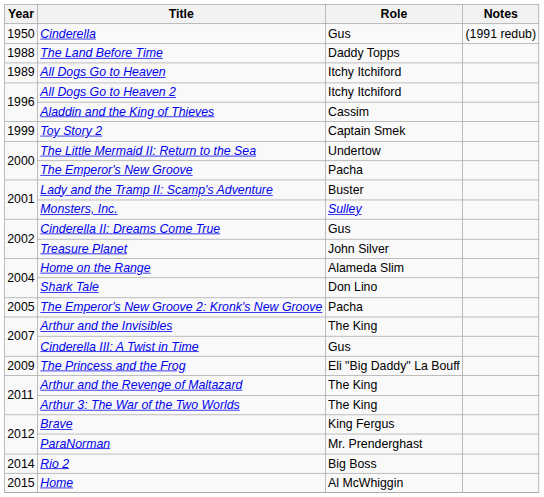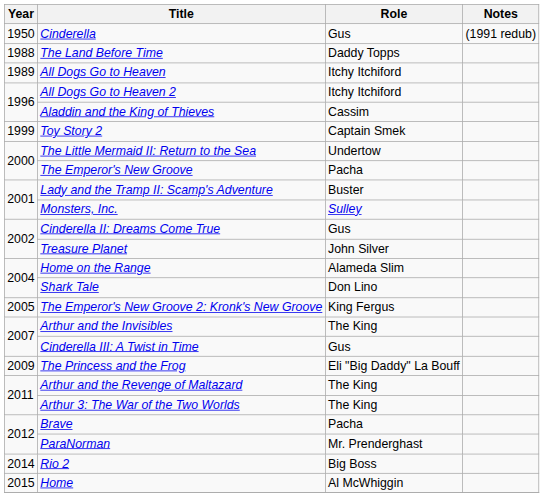 <table class="wikitable sortable">
 <tr>
 <th>Year</th>
 <th>Title</th>
 <th>Role</th>
 <th class="unsortable">Notes</th>
 </tr>
 <tr>
 <td>1950</td>
 <td><em><a href='#'>Cinderella</a></em></td>
 <td>Gus</td>
 <td>(1991 redub)</td>
 </tr>
 <tr>
 <td>1988</td>
 <td><em><a href='#'>The Land Before Time</a></em></td>
 <td>Daddy Topps</td>
 <td></td>
 </tr>
 <tr>
 <td>1989</td>
 <td><em><a href='#'>All Dogs Go to Heaven</a></em></td>
 <td>Itchy Itchiford</td>
 <td></td>
 </tr>
 <tr>
 <td rowspan=2>1996</td>
 <td><em><a href='#'>All Dogs Go to Heaven 2</a></em></td>
 <td>Itchy Itchiford</td>
 <td></td>
 </tr>
 <tr>
 <td><em><a href='#'>Aladdin and the King of Thieves</a></em></td>
 <td>Cassim</td>
 <td></td>
 </tr>
 <tr>
 <td>1999</td>
 <td><em><a href='#'>Toy Story 2</a></em></td>
 <td>Captain Smek</td>
 <td></td>
 </tr>
 <tr>
 <td rowspan=2>2000</td>
 <td><em><a href='#'>The Little Mermaid II: Return to the Sea</a></em></td>
 <td>Undertow</td>
 <td></td>
 </tr>
 <tr>
 <td><em><a href='#'>The Emperor's New Groove</a></em></td>
 <td>Pacha</td>
 <td></td>
 </tr>
 <tr>
 <td rowspan=2>2001</td>
 <td><em><a href='#'>Lady and the Tramp II: Scamp's Adventure</a></em></td>
 <td>Buster</td>
 <td></td>
 </tr>
 <tr>
 <td><em><a href='#'>Monsters, Inc.</a></em></td>
 <td><em><a href='#'>Sulley</a></em></td>
 <td></td>
 </tr>
 <tr>
 <td rowspan=2>2002</td>
 <td><em><a href='#'>Cinderella II: Dreams Come True</a></em></td>
 <td>Gus</td>
 <td></td>
 </tr>
 <tr>
 <td><em><a href='#'>Treasure Planet</a></em></td>
 <td>John Silver</td>
 <td></td>
 </tr>
 <tr>
 <td rowspan=2>2004</td>
 <td><em><a href='#'>Home on the Range</a></em></td>
 <td>Alameda Slim</td>
 <td></td>
 </tr>
 <tr>
 <td><em><a href='#'>Shark Tale</a></em></td>
 <td>Don Lino</td>
 <td></td>
 </tr>
 <tr>
 <td>2005</td>
 <td><em><a href='#'>The Emperor's New Groove 2: Kronk's New Groove</a></em></td>
-<td>Pacha</td>
+<td>King Fergus</td>
 <td></td>
 </tr>
 <tr>
 <td rowspan=2>2007</td>
 <td><em><a href='#'>Arthur and the Invisibles</a></em></td>
 <td>The King</td>
 <td></td>
 </tr>
 <tr>
 <td><em><a href='#'>Cinderella III: A Twist in Time</a></em></td>
 <td>Gus</td>
 <td></td>
 </tr>
 <tr>
 <td>2009</td>
 <td><em><a href='#'>The Princess and the Frog</a></em></td>
 <td>Eli "Big Daddy" La Bouff</td>
 <td></td>
 </tr>
 <tr>
 <td rowspan=2>2011</td>
 <td><em><a href='#'>Arthur and the Revenge of Maltazard</a></em></td>
 <td>The King</td>
 <td></td>
 </tr>
 <tr>
 <td><em><a href='#'>Arthur 3: The War of the Two Worlds</a></em></td>
 <td>The King</td>
 <td></td>
 </tr>
 <tr>
 <td rowspan=2>2012</td>
 <td><em><a href='#'>Brave</a></em></td>
-<td>King Fergus</td>
+<td>Pacha</td>
 <td></td>
 </tr>
 <tr>
 <td><em><a href='#'>ParaNorman</a></em></td>
 <td>Mr. Prenderghast</td>
 <td></td>
 </tr>
 <tr>
 <td>2014</td>
 <td><em><a href='#'>Rio 2</a></em></td>
 <td>Big Boss</td>
 <td></td>
 </tr>
 <tr>
 <td>2015</td>
 <td><em><a href='#'>Home</a></em></td>
 <td>Al McWhiggin</td>
 <td></td>
 </tr>
 <tr>
 </tr>
 </table>
